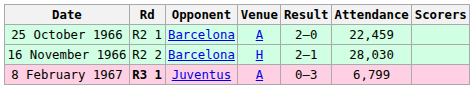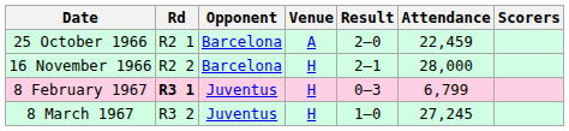 <table class="wikitable sortable" style="font-size:95%; text-align:center">
 <tr>
 <th>Date</th>
 <th>Rd</th>
 <th>Opponent</th>
 <th>Venue</th>
 <th>Result</th>
 <th>Attendance</th>
 <th>Scorers</th>
 </tr>
 <tr bgcolor = "#d0ffe3">
 <td>25 October 1966</td>
 <td>R2 1</td>
 <td> <a href='#'>Barcelona</a></td>
 <td><a href='#'>A</a></td>
 <td>2–0</td>
 <td>22,459</td>
 <td></td>
 </tr>
 <tr bgcolor = "#d0ffe3">
 <td>16 November 1966</td>
 <td>R2 2</td>
 <td> <a href='#'>Barcelona</a></td>
 <td><a href='#'>H</a></td>
 <td>2–1</td>
-<td>28,030</td>
+<td>28,000</td>
 <td></td>
 </tr>
 <tr bgcolor = "#ffd0e3">
 <td>8 February 1967</td>
 <td><strong>R3 1</strong></td>
 <td> <a href='#'>Juventus</a></td>
-<td><a href='#'>A</a></td>
+<td><a href='#'>H</a></td>
 <td>0–3</td>
 <td>6,799</td>
 <td></td>
 </tr>
+<tr bgcolor = "#d0ffe3">
+<td>8 March 1967</td>
+<td>R3 2</td>
+<td> <a href='#'>Juventus</a></td>
+<td><a href='#'>H</a></td>
+<td>1–0</td>
+<td>27,245</td>
+<td></td>
+</tr>
 </table>
